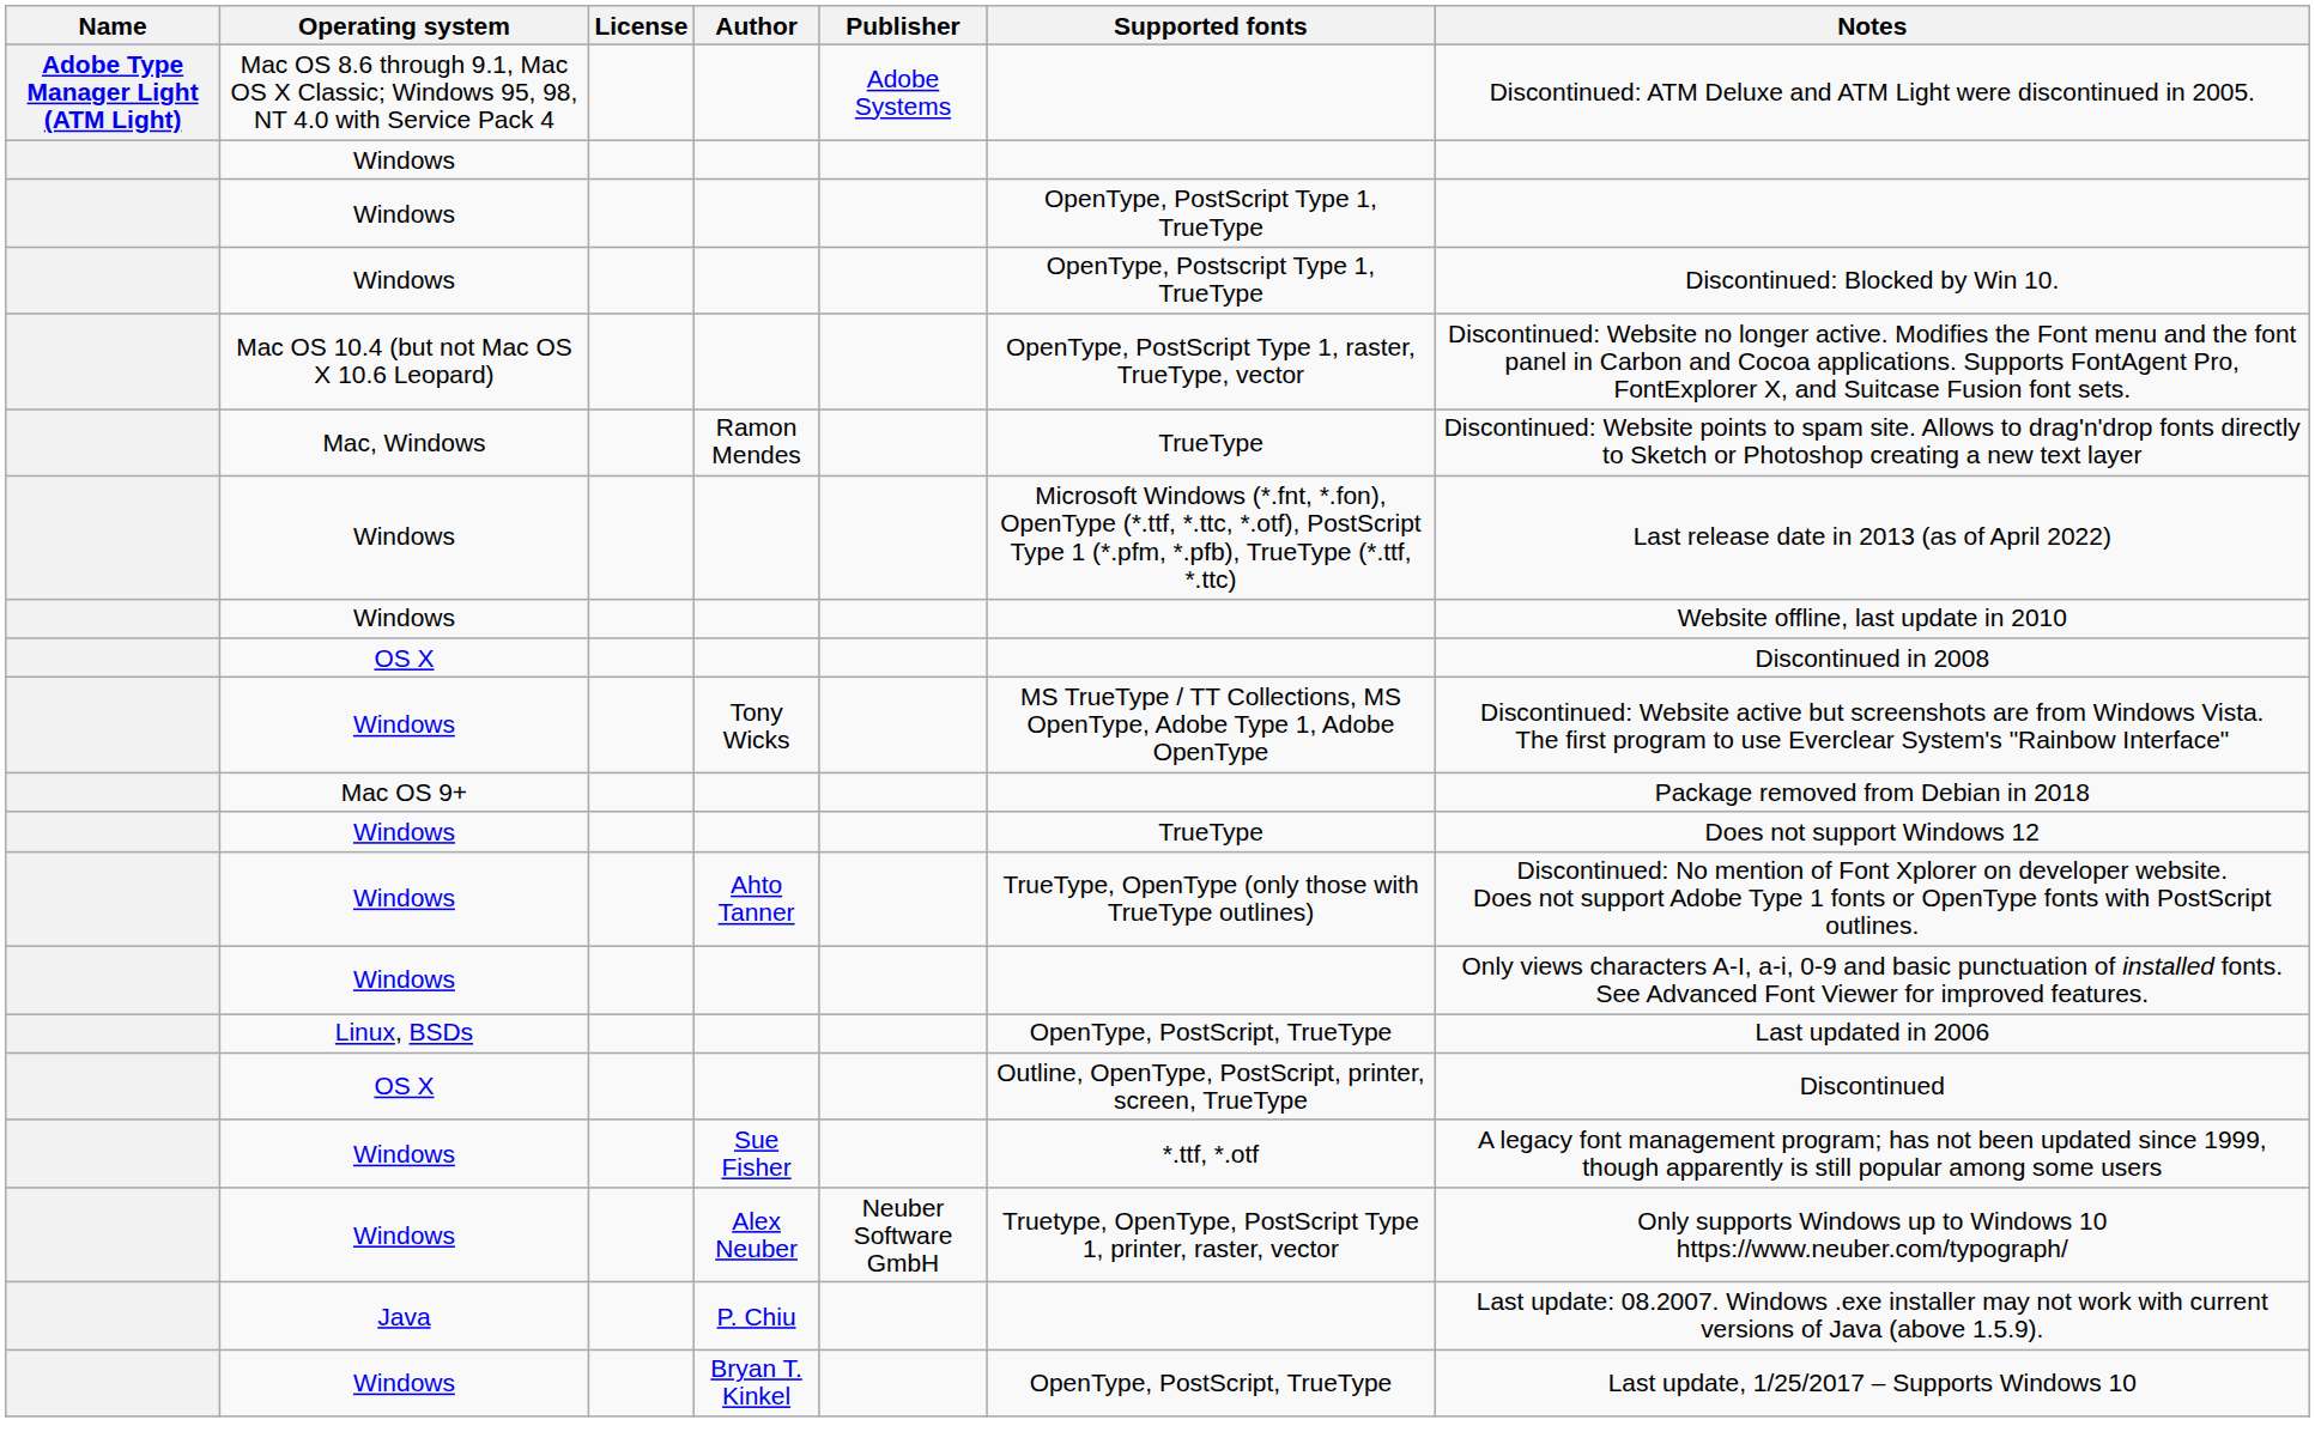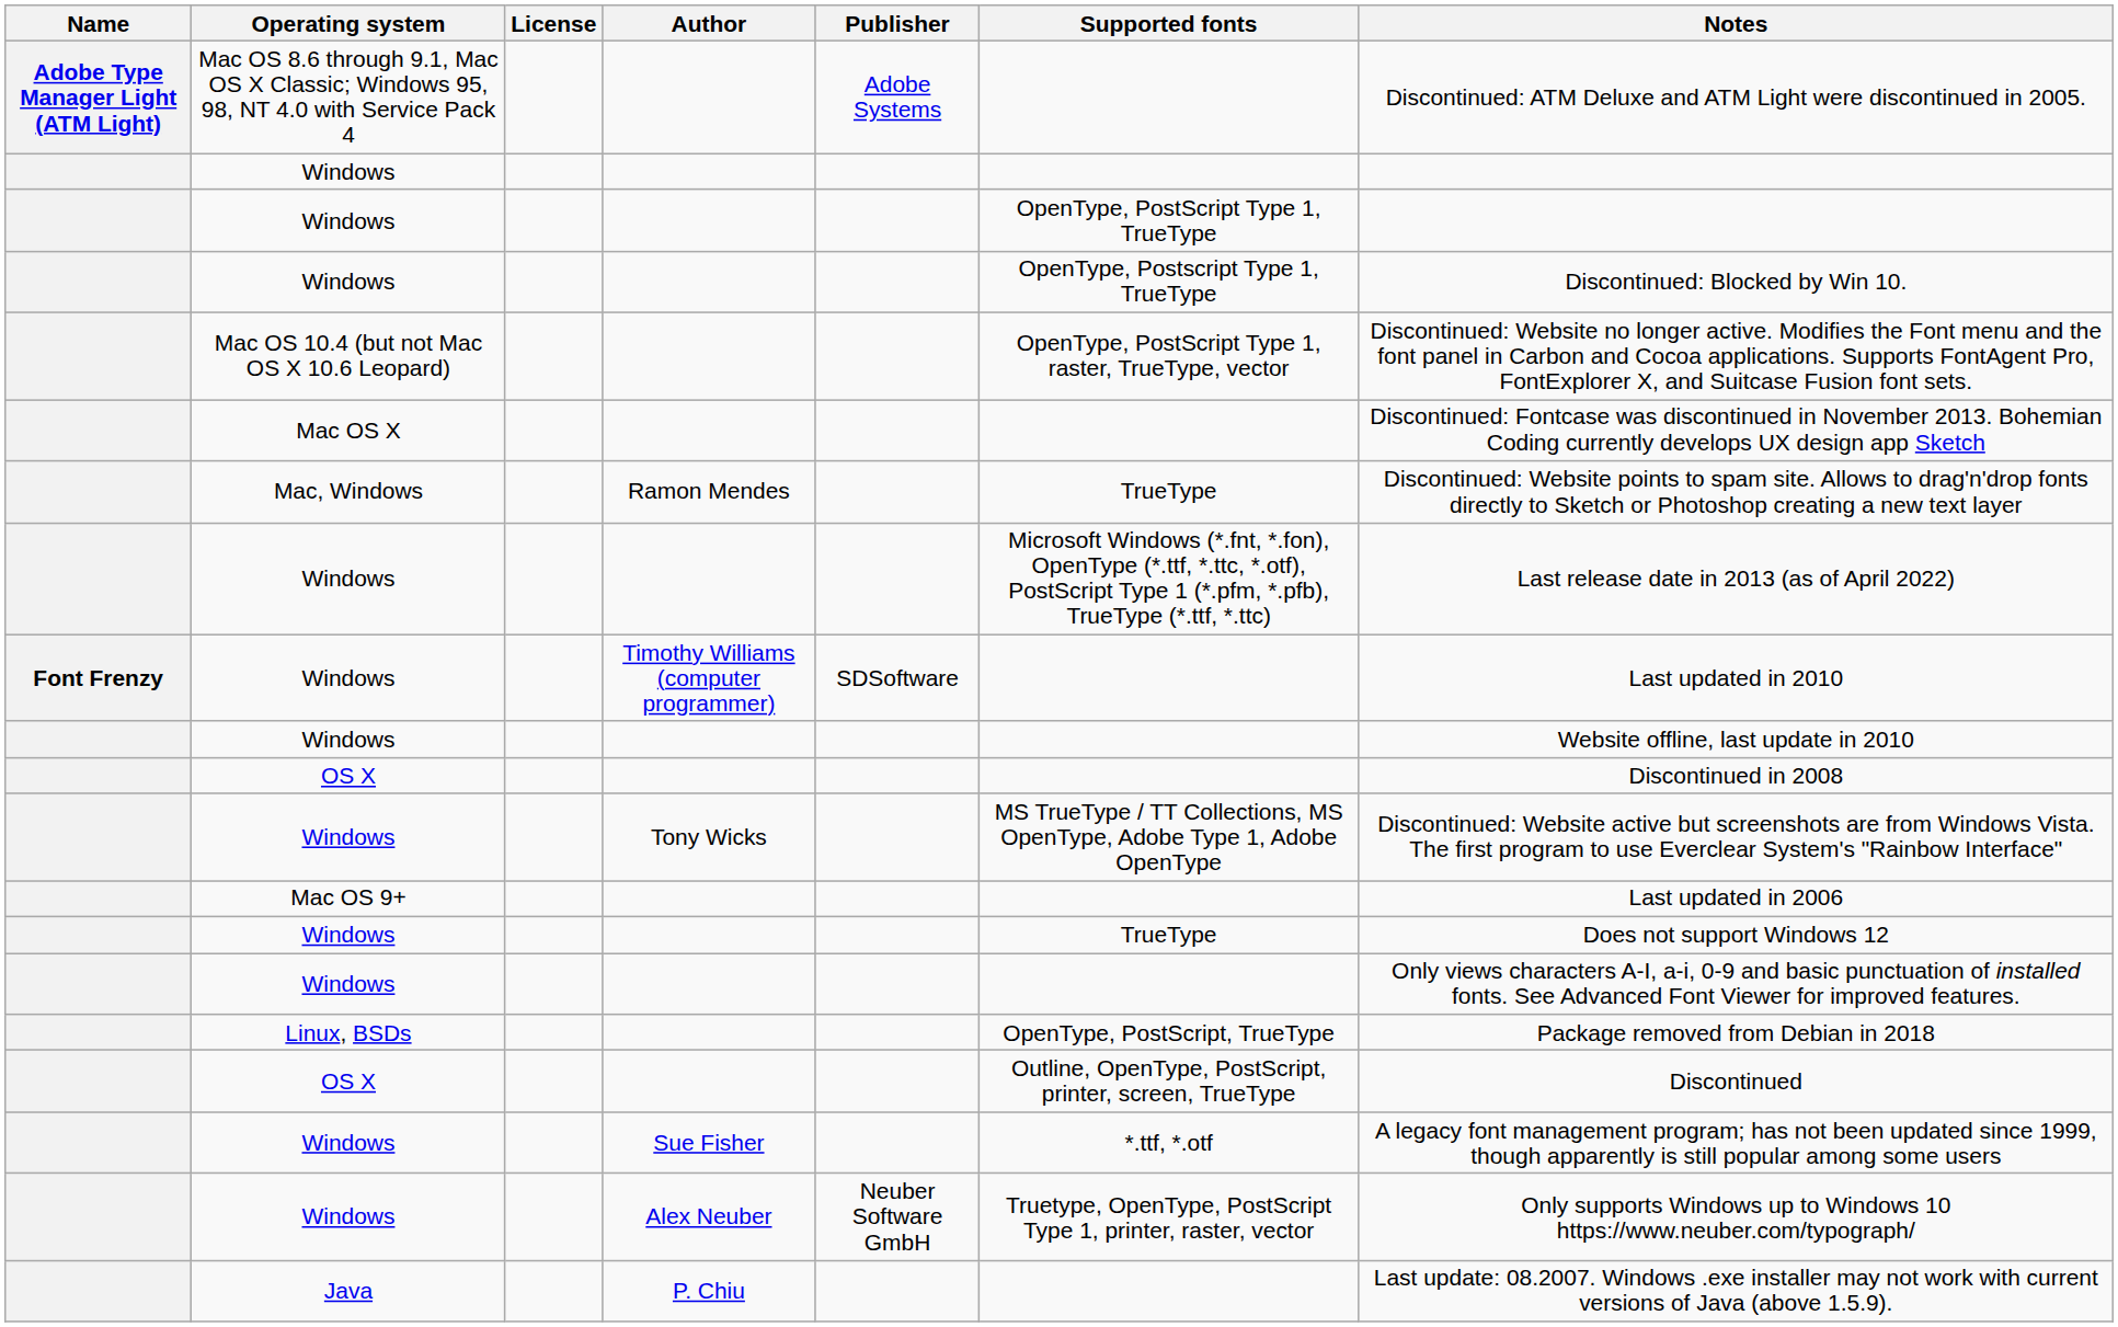 <table style="font-size: 85%; text-align: center;" class="wikitable sortable">
 <tr>
 <th>Name</th>
 <th>Operating system</th>
 <th>License</th>
 <th>Author</th>
 <th>Publisher</th>
 <th>Supported fonts</th>
 <th>Notes</th>
 </tr>
 <tr>
 <th><a href='#'>Adobe Type Manager Light (ATM Light)</a></th>
 <td>Mac OS 8.6 through 9.1, Mac OS X Classic; Windows 95, 98, NT 4.0 with Service Pack 4</td>
 <td></td>
 <td></td>
 <td><a href='#'>Adobe Systems</a></td>
 <td></td>
 <td>Discontinued: ATM Deluxe and ATM Light were discontinued in 2005.</td>
 </tr>
 <tr>
 <th></th>
 <td>Windows</td>
 <td></td>
 <td></td>
 <td></td>
 <td></td>
 <td></td>
 </tr>
 <tr>
 <th></th>
 <td>Windows</td>
 <td></td>
 <td></td>
 <td></td>
 <td>OpenType, PostScript Type 1, TrueType</td>
 <td></td>
 </tr>
 <tr>
 <th></th>
 <td>Windows</td>
 <td></td>
 <td></td>
 <td></td>
 <td>OpenType, Postscript Type 1, TrueType</td>
 <td>Discontinued: Blocked by Win 10.</td>
 </tr>
 <tr>
 <th></th>
 <td>Mac OS 10.4 (but not Mac OS X 10.6 Leopard)</td>
 <td></td>
 <td></td>
 <td></td>
 <td>OpenType, PostScript Type 1, raster, TrueType, vector</td>
 <td>Discontinued: Website no longer active. Modifies the Font menu and the font panel in Carbon and Cocoa applications. Supports FontAgent Pro, FontExplorer X, and Suitcase Fusion font sets.</td>
 </tr>
 <tr>
 <th></th>
+<td>Mac OS X</td>
+<td></td>
+<td></td>
+<td></td>
+<td></td>
+<td>Discontinued: Fontcase was discontinued in November 2013. Bohemian Coding currently develops UX design app <a href='#'>Sketch</a></td>
+</tr>
+<tr>
+<th></th>
 <td>Mac, Windows</td>
 <td></td>
 <td>Ramon Mendes</td>
 <td></td>
 <td>TrueType</td>
 <td>Discontinued: Website points to spam site. Allows to drag'n'drop fonts directly to Sketch or Photoshop creating a new text layer</td>
 </tr>
 <tr>
 <th></th>
 <td>Windows</td>
 <td></td>
 <td></td>
 <td></td>
 <td>Microsoft Windows (*.fnt, *.fon), OpenType (*.ttf, *.ttc, *.otf), PostScript Type 1 (*.pfm, *.pfb), TrueType (*.ttf, *.ttc)</td>
 <td>Last release date in 2013 (as of April 2022)</td>
+</tr>
+<tr>
+<th>Font Frenzy</th>
+<td>Windows</td>
+<td></td>
+<td><a href='#'>Timothy Williams (computer programmer)</a></td>
+<td>SDSoftware</td>
+<td></td>
+<td>Last updated in 2010</td>
 </tr>
 <tr>
 <th></th>
 <td>Windows</td>
 <td></td>
 <td></td>
 <td></td>
 <td></td>
 <td>Website offline, last update in 2010</td>
 </tr>
 <tr>
 <th></th>
 <td><a href='#'>OS X</a></td>
 <td></td>
 <td></td>
 <td></td>
 <td></td>
 <td>Discontinued in 2008</td>
 </tr>
 <tr>
 <th></th>
 <td><a href='#'>Windows</a></td>
 <td></td>
 <td>Tony Wicks</td>
 <td></td>
 <td>MS TrueType / TT Collections, MS OpenType, Adobe Type 1, Adobe OpenType</td>
 <td>Discontinued: Website active but screenshots are from Windows Vista.<br>The first program to use Everclear System's "Rainbow Interface"</td>
 </tr>
 <tr>
 <th></th>
 <td>Mac OS 9+</td>
 <td></td>
 <td></td>
 <td></td>
 <td></td>
-<td>Package removed from Debian in 2018</td>
+<td>Last updated in 2006</td>
 </tr>
 <tr>
 <th></th>
 <td><a href='#'>Windows</a></td>
 <td></td>
 <td></td>
 <td></td>
 <td>TrueType</td>
 <td>Does not support Windows 12</td>
-</tr>
-<tr>
-<th></th>
-<td><a href='#'>Windows</a></td>
-<td></td>
-<td><a href='#'>Ahto Tanner</a></td>
-<td></td>
-<td>TrueType, OpenType (only those with TrueType outlines)</td>
-<td>Discontinued: No mention of Font Xplorer on developer website.<br>Does not support Adobe Type 1 fonts or OpenType fonts with PostScript outlines.</td>
 </tr>
 <tr>
 <th></th>
 <td><a href='#'>Windows</a></td>
 <td></td>
 <td></td>
 <td></td>
 <td></td>
 <td>Only views characters A-I, a-i, 0-9 and basic punctuation of <em>installed</em> fonts. See Advanced Font Viewer for improved features.</td>
 </tr>
 <tr>
 <th></th>
 <td><a href='#'>Linux</a>, <a href='#'>BSDs</a></td>
 <td></td>
 <td></td>
 <td></td>
 <td>OpenType, PostScript, TrueType</td>
-<td>Last updated in 2006</td>
+<td>Package removed from Debian in 2018</td>
 </tr>
 <tr>
 <th></th>
 <td><a href='#'>OS X</a></td>
 <td></td>
 <td></td>
 <td></td>
 <td>Outline, OpenType, PostScript, printer, screen, TrueType</td>
 <td>Discontinued</td>
 </tr>
 <tr>
 <th></th>
 <td><a href='#'>Windows</a></td>
 <td></td>
 <td><a href='#'>Sue Fisher</a></td>
 <td></td>
 <td>*.ttf, *.otf</td>
 <td>A legacy font management program; has not been updated since 1999, though apparently is still popular among some users</td>
 </tr>
 <tr>
 <th></th>
 <td><a href='#'>Windows</a></td>
 <td></td>
 <td><a href='#'>Alex Neuber</a></td>
 <td>Neuber Software GmbH</td>
 <td>Truetype, OpenType, PostScript Type 1, printer, raster, vector</td>
 <td>Only supports Windows up to Windows 10 https://www.neuber.com/typograph/</td>
 </tr>
 <tr>
 <th></th>
 <td><a href='#'>Java</a></td>
 <td></td>
 <td><a href='#'>P. Chiu</a></td>
 <td></td>
 <td></td>
 <td>Last update: 08.2007. Windows .exe installer may not work with current versions of Java (above 1.5.9).</td>
 </tr>
-<tr>
-<th></th>
-<td><a href='#'>Windows</a></td>
-<td></td>
-<td><a href='#'>Bryan T. Kinkel</a></td>
-<td></td>
-<td>OpenType, PostScript, TrueType</td>
-<td>Last update, 1/25/2017 – Supports Windows 10</td>
-</tr>
 </table>
